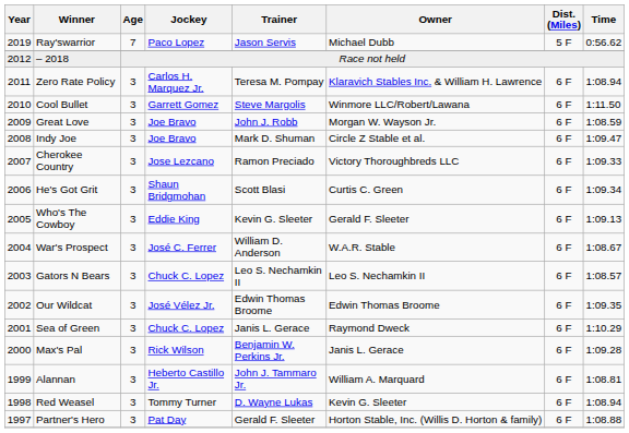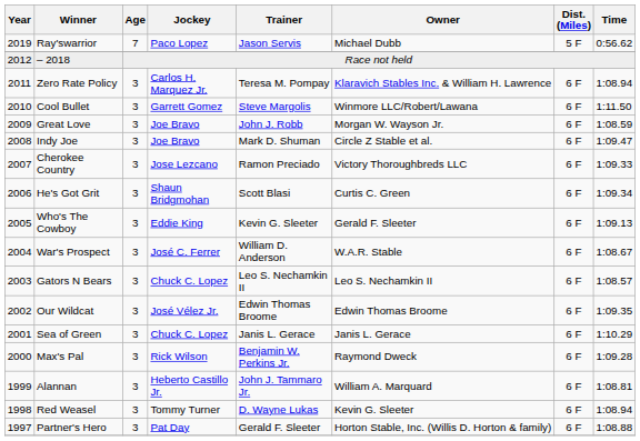 <table class="wikitable sortable" style="font-size:90%">
 <tr>
 <th style="width:30px">Year<br></th>
 <th style="width:110px">Winner<br></th>
 <th style="width:20px">Age<br></th>
 <th style="width:110px">Jockey<br></th>
 <th style="width:120px">Trainer<br></th>
 <th>Owner<br></th>
 <th style="width:25px">Dist.<br> <span>(<a href='#'>Miles</a>)</span></th>
 <th style="width:25px">Time<br></th>
 </tr>
 <tr>
 <td align=center>2019</td>
 <td>Ray'swarrior</td>
 <td align=center>7</td>
 <td><a href='#'>Paco Lopez</a></td>
 <td><a href='#'>Jason Servis</a></td>
 <td>Michael Dubb</td>
 <td align=center>5 F</td>
 <td>0:56.62</td>
 </tr>
 <tr>
 </tr>
 <tr bgcolor="#eeeeee">
 <td align=center>2012</td>
 <td>– 2018</td>
 <td align=center  colspan=8><em>Race not held</em></td>
 </tr>
 <tr>
 <td align=center>2011</td>
 <td>Zero Rate Policy</td>
 <td align=center>3</td>
 <td><a href='#'>Carlos H. Marquez Jr.</a></td>
 <td>Teresa M. Pompay</td>
 <td><a href='#'>Klaravich Stables Inc.</a> & William H. Lawrence</td>
 <td align=center>6 F</td>
 <td>1:08.94</td>
 </tr>
 <tr>
 <td align=center>2010</td>
 <td>Cool Bullet</td>
 <td align=center>3</td>
 <td><a href='#'>Garrett Gomez</a></td>
 <td><a href='#'>Steve Margolis</a></td>
 <td>Winmore LLC/Robert/Lawana</td>
 <td align=center>6 F</td>
 <td>1:11.50</td>
 </tr>
 <tr>
 <td align=center>2009</td>
 <td>Great Love</td>
 <td align=center>3</td>
 <td><a href='#'>Joe Bravo</a></td>
 <td><a href='#'>John J. Robb</a></td>
 <td>Morgan W. Wayson Jr.</td>
 <td align=center>6 F</td>
 <td>1:08.59</td>
 </tr>
 <tr>
 <td align=center>2008</td>
 <td>Indy Joe</td>
 <td align=center>3</td>
 <td><a href='#'>Joe Bravo</a></td>
 <td>Mark D. Shuman</td>
 <td>Circle Z Stable et al.</td>
 <td align=center>6 F</td>
 <td>1:09.47</td>
 </tr>
 <tr>
 <td align=center>2007</td>
 <td>Cherokee Country</td>
 <td align=center>3</td>
 <td><a href='#'>Jose Lezcano</a></td>
 <td>Ramon Preciado</td>
 <td>Victory Thoroughbreds LLC</td>
 <td align=center>6 F</td>
 <td>1:09.33</td>
 </tr>
 <tr>
 <td align=center>2006</td>
 <td>He's Got Grit</td>
 <td align=center>3</td>
 <td><a href='#'>Shaun Bridgmohan</a></td>
 <td>Scott Blasi</td>
 <td>Curtis C. Green</td>
 <td align=center>6 F</td>
 <td>1:09.34</td>
 </tr>
 <tr>
 <td align=center>2005</td>
 <td>Who's The Cowboy</td>
 <td align=center>3</td>
 <td><a href='#'>Eddie King</a></td>
 <td>Kevin G. Sleeter</td>
 <td>Gerald F. Sleeter</td>
 <td align=center>6 F</td>
 <td>1:09.13</td>
 </tr>
 <tr>
 <td align=center>2004</td>
 <td>War's Prospect</td>
 <td align=center>3</td>
 <td><a href='#'>José C. Ferrer</a></td>
 <td>William D. Anderson</td>
 <td>W.A.R. Stable</td>
 <td align=center>6 F</td>
 <td>1:08.67</td>
 </tr>
 <tr>
 <td align=center>2003</td>
 <td>Gators N Bears</td>
 <td align=center>3</td>
 <td><a href='#'>Chuck C. Lopez</a></td>
 <td>Leo S. Nechamkin II</td>
 <td>Leo S. Nechamkin II</td>
 <td align=center>6 F</td>
 <td>1:08.57</td>
 </tr>
 <tr>
 <td align=center>2002</td>
 <td>Our Wildcat</td>
 <td align=center>3</td>
 <td><a href='#'>José Vélez Jr.</a></td>
 <td>Edwin Thomas Broome</td>
 <td>Edwin Thomas Broome</td>
 <td align=center>6 F</td>
 <td>1:09.35</td>
 </tr>
 <tr>
 <td align=center>2001</td>
 <td>Sea of Green</td>
 <td align=center>3</td>
 <td><a href='#'>Chuck C. Lopez</a></td>
 <td>Janis L. Gerace</td>
-<td>Raymond Dweck</td>
+<td>Janis L. Gerace</td>
 <td align=center>6 F</td>
 <td>1:10.29</td>
 </tr>
 <tr>
 <td align=center>2000</td>
 <td>Max's Pal</td>
 <td align=center>3</td>
 <td><a href='#'>Rick Wilson</a></td>
 <td><a href='#'>Benjamin W. Perkins Jr.</a></td>
-<td>Janis L. Gerace</td>
+<td>Raymond Dweck</td>
 <td align=center>6 F</td>
 <td>1:09.28</td>
 </tr>
 <tr>
 <td align=center>1999</td>
 <td>Alannan</td>
 <td align=center>3</td>
 <td><a href='#'>Heberto Castillo Jr.</a></td>
 <td><a href='#'>John J. Tammaro Jr.</a></td>
 <td>William A. Marquard</td>
 <td align=center>6 F</td>
 <td>1:08.81</td>
 </tr>
 <tr>
 <td align=center>1998</td>
 <td>Red Weasel</td>
 <td align=center>3</td>
 <td>Tommy Turner</td>
 <td><a href='#'>D. Wayne Lukas</a></td>
 <td>Kevin G. Sleeter</td>
 <td align=center>6 F</td>
 <td>1:08.94</td>
 </tr>
 <tr>
 <td align=center>1997</td>
 <td>Partner's Hero</td>
 <td align=center>3</td>
 <td><a href='#'>Pat Day</a></td>
 <td>Gerald F. Sleeter</td>
 <td>Horton Stable, Inc. (Willis D. Horton & family)</td>
 <td align=center>6 F</td>
 <td>1:08.88</td>
 </tr>
 <tr>
 </tr>
 </table>
